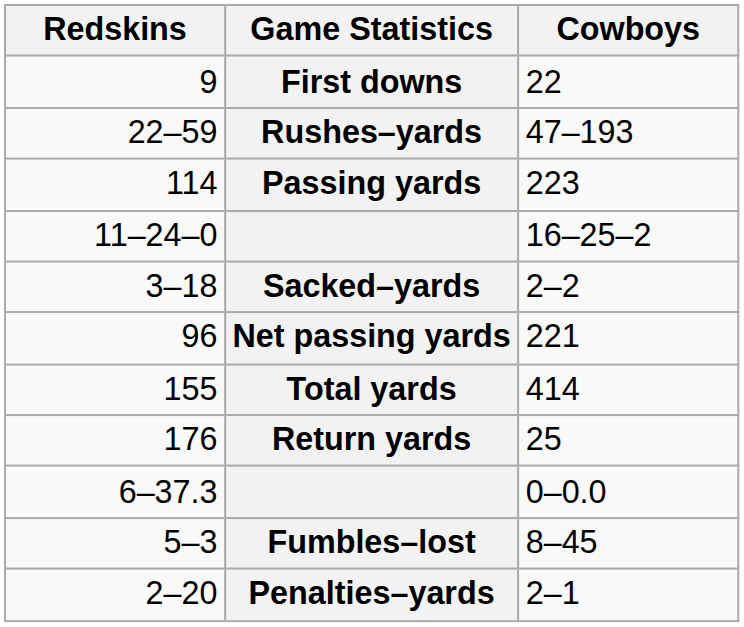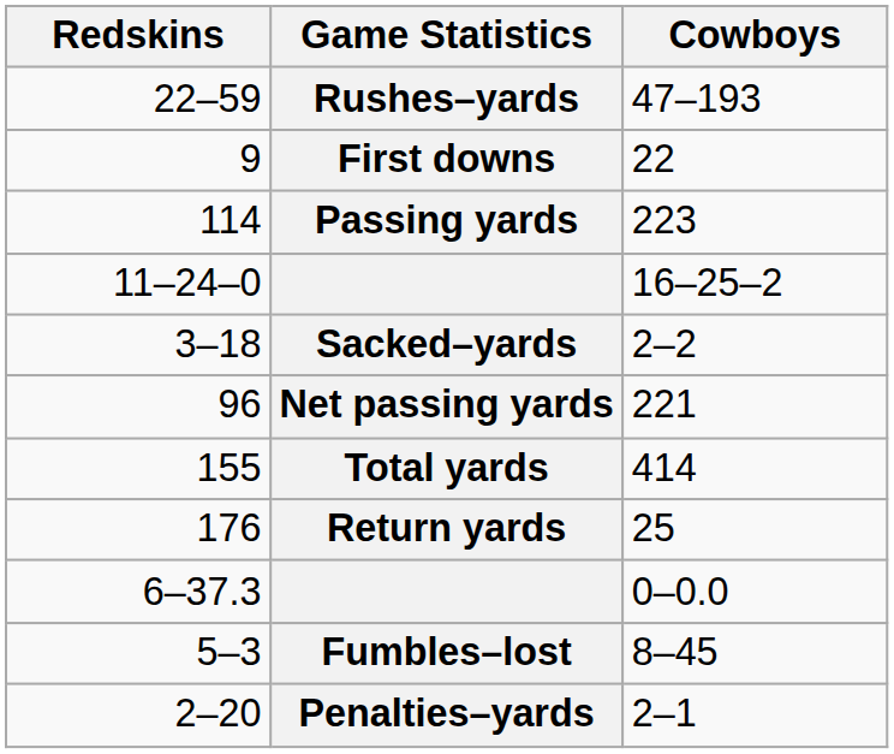 <table class="wikitable" style="margin: 1em auto 1em auto">
 <tr>
 <th style="width:30%;">Redskins</th>
 <th style="width:40%;">Game Statistics</th>
 <th style="width:30%;">Cowboys</th>
 </tr>
 <tr>
+<td style="text-align:right;">22–59</td>
+<th>Rushes–yards</th>
+<td>47–193</td>
+</tr>
+<tr>
 <td style="text-align:right;">9</td>
 <th>First downs</th>
 <td>22</td>
-</tr>
-<tr>
-<td style="text-align:right;">22–59</td>
-<th>Rushes–yards</th>
-<td>47–193</td>
 </tr>
 <tr>
 <td style="text-align:right;">114</td>
 <th>Passing yards</th>
 <td>223</td>
 </tr>
 <tr>
 <td style="text-align:right;">11–24–0</td>
 <th></th>
 <td>16–25–2</td>
 </tr>
 <tr>
 <td style="text-align:right;">3–18</td>
 <th>Sacked–yards</th>
 <td>2–2</td>
 </tr>
 <tr>
 <td style="text-align:right;">96</td>
 <th>Net passing yards</th>
 <td>221</td>
 </tr>
 <tr>
 <td style="text-align:right;">155</td>
 <th>Total yards</th>
 <td>414</td>
 </tr>
 <tr>
 <td style="text-align:right;">176</td>
 <th>Return yards</th>
 <td>25</td>
 </tr>
 <tr>
 <td style="text-align:right;">6–37.3</td>
 <th></th>
 <td>0–0.0</td>
 </tr>
 <tr>
 <td style="text-align:right;">5–3</td>
 <th>Fumbles–lost</th>
 <td>8–45</td>
 </tr>
 <tr>
 <td style="text-align:right;">2–20</td>
 <th>Penalties–yards</th>
 <td>2–1</td>
 </tr>
 </table>
